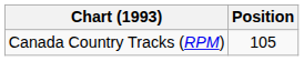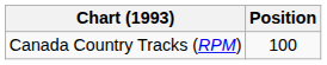 <table class="wikitable sortable">
 <tr>
 <th scope="col">Chart (1993)</th>
 <th scope="col">Position</th>
 </tr>
 <tr>
 <td>Canada Country Tracks (<em><a href='#'>RPM</a></em>)</td>
-<td align="center">105</td>
+<td align="center">100</td>
 </tr>
 </table>
